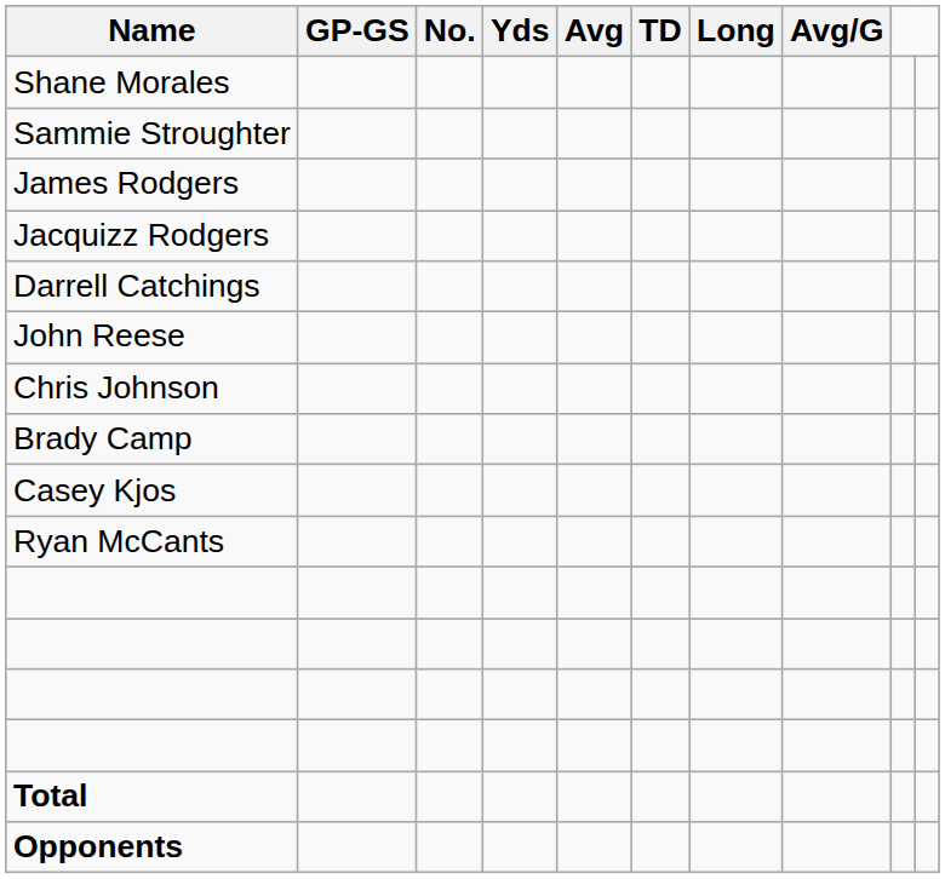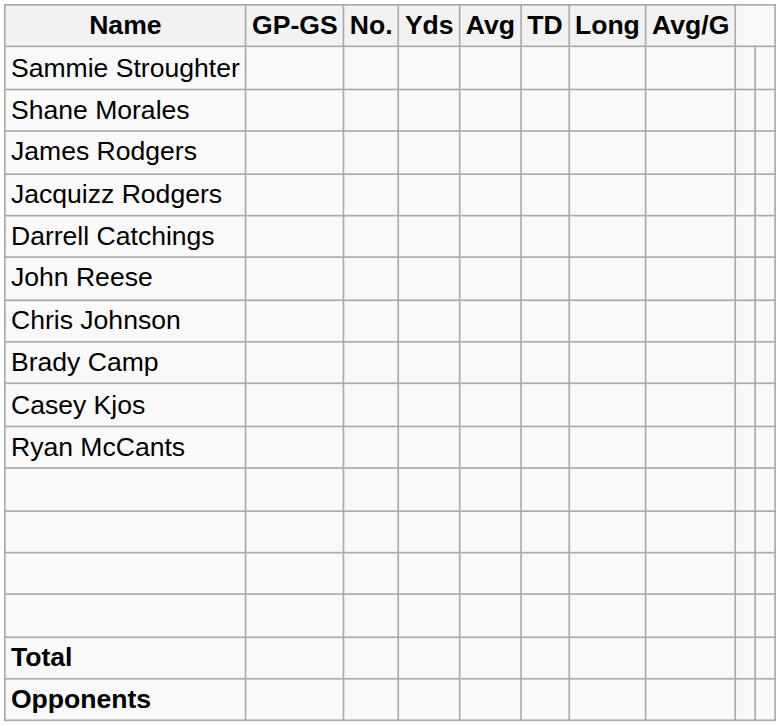 <table class="wikitable" style="white-space:nowrap;">
 <tr>
 <th>Name</th>
 <th>GP-GS</th>
 <th>No.</th>
 <th>Yds</th>
 <th>Avg</th>
 <th>TD</th>
 <th>Long</th>
 <th>Avg/G</th>
 </tr>
 <tr>
-<td>Shane Morales</td>
+<td>Sammie Stroughter</td>
 <td> </td>
 <td> </td>
 <td> </td>
 <td> </td>
 <td> </td>
 <td> </td>
 <td> </td>
 <td> </td>
 <td> </td>
 </tr>
 <tr>
-<td>Sammie Stroughter</td>
+<td>Shane Morales</td>
 <td> </td>
 <td> </td>
 <td> </td>
 <td> </td>
 <td> </td>
 <td> </td>
 <td> </td>
 <td> </td>
 <td> </td>
 </tr>
 <tr>
 <td>James Rodgers</td>
 <td> </td>
 <td> </td>
 <td> </td>
 <td> </td>
 <td> </td>
 <td> </td>
 <td> </td>
 <td> </td>
 <td> </td>
 </tr>
 <tr>
 <td>Jacquizz Rodgers</td>
 <td> </td>
 <td> </td>
 <td> </td>
 <td> </td>
 <td> </td>
 <td> </td>
 <td> </td>
 <td> </td>
 <td> </td>
 </tr>
 <tr>
 <td>Darrell Catchings</td>
 <td> </td>
 <td> </td>
 <td> </td>
 <td> </td>
 <td> </td>
 <td> </td>
 <td> </td>
 <td> </td>
 <td> </td>
 </tr>
 <tr>
 <td>John Reese</td>
 <td> </td>
 <td> </td>
 <td> </td>
 <td> </td>
 <td> </td>
 <td> </td>
 <td> </td>
 <td> </td>
 <td> </td>
 </tr>
 <tr>
 <td>Chris Johnson</td>
 <td> </td>
 <td> </td>
 <td> </td>
 <td> </td>
 <td> </td>
 <td> </td>
 <td> </td>
 <td> </td>
 <td> </td>
 </tr>
 <tr>
 <td>Brady Camp</td>
 <td> </td>
 <td> </td>
 <td> </td>
 <td> </td>
 <td> </td>
 <td> </td>
 <td> </td>
 <td> </td>
 <td> </td>
 </tr>
 <tr>
 <td>Casey Kjos</td>
 <td> </td>
 <td> </td>
 <td> </td>
 <td> </td>
 <td> </td>
 <td> </td>
 <td> </td>
 <td> </td>
 <td> </td>
 </tr>
 <tr>
 <td>Ryan McCants</td>
 <td> </td>
 <td> </td>
 <td> </td>
 <td> </td>
 <td> </td>
 <td> </td>
 <td> </td>
 <td> </td>
 <td> </td>
 </tr>
 <tr>
 <td> </td>
 <td> </td>
 <td> </td>
 <td> </td>
 <td> </td>
 <td> </td>
 <td> </td>
 <td> </td>
 <td> </td>
 <td> </td>
 </tr>
 <tr>
 <td> </td>
 <td> </td>
 <td> </td>
 <td> </td>
 <td> </td>
 <td> </td>
 <td> </td>
 <td> </td>
 <td> </td>
 <td> </td>
 </tr>
 <tr>
 <td> </td>
 <td> </td>
 <td> </td>
 <td> </td>
 <td> </td>
 <td> </td>
 <td> </td>
 <td> </td>
 <td> </td>
 <td> </td>
 </tr>
 <tr>
 <td> </td>
 <td> </td>
 <td> </td>
 <td> </td>
 <td> </td>
 <td> </td>
 <td> </td>
 <td> </td>
 <td> </td>
 <td> </td>
 </tr>
 <tr>
 <td><strong>Total</strong></td>
 <td> </td>
 <td> </td>
 <td> </td>
 <td> </td>
 <td> </td>
 <td> </td>
 <td> </td>
 <td> </td>
 <td> </td>
 </tr>
 <tr>
 <td><strong>Opponents</strong></td>
 <td> </td>
 <td> </td>
 <td> </td>
 <td> </td>
 <td> </td>
 <td> </td>
 <td> </td>
 <td> </td>
 <td> </td>
 </tr>
 </table>
